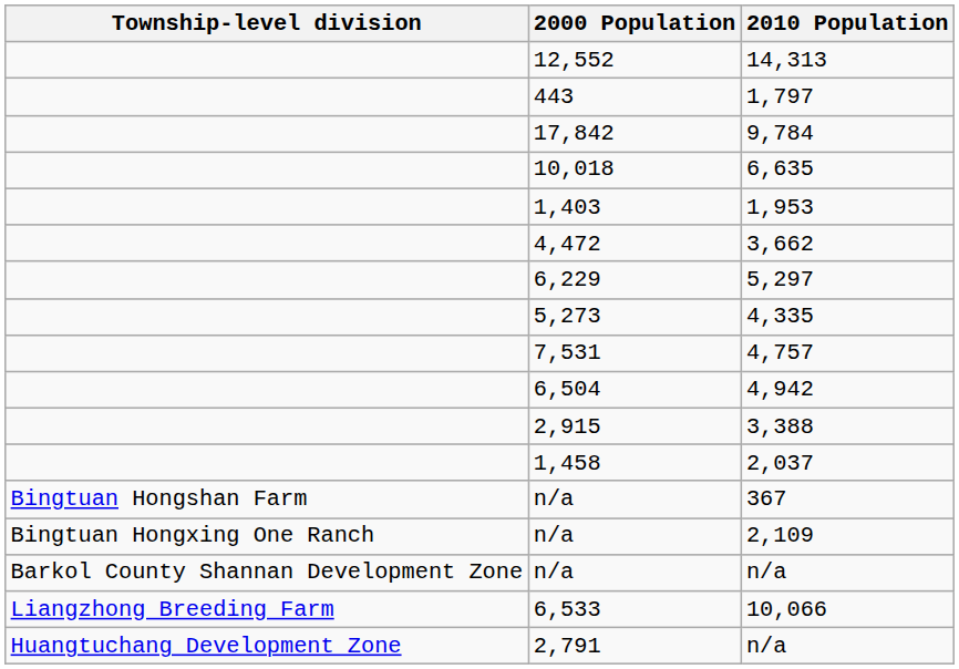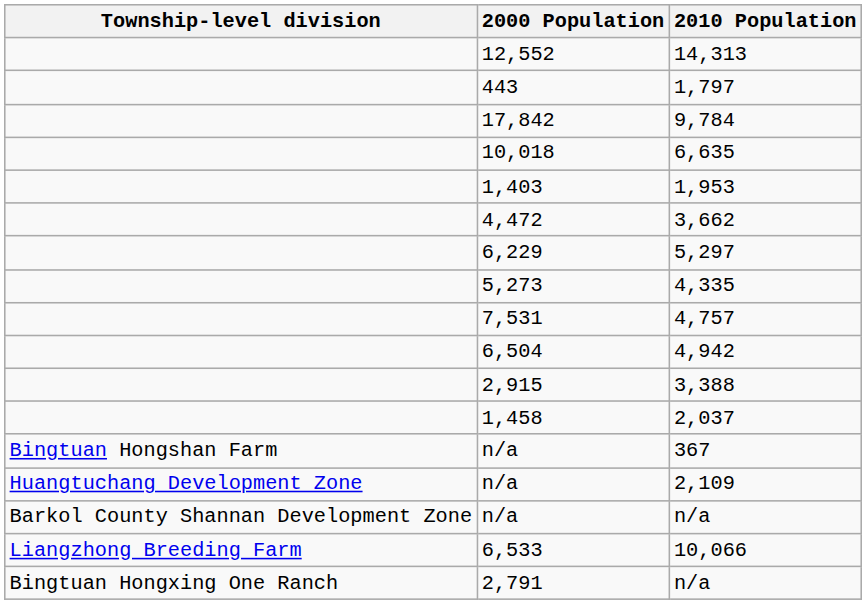 <table class="wikitable">
 <tr>
 <th>Township-level division</th>
 <th>2000 Population</th>
 <th>2010 Population</th>
 </tr>
 <tr>
 <td></td>
 <td>12,552</td>
 <td>14,313</td>
 </tr>
 <tr>
 <td></td>
 <td>443</td>
 <td>1,797</td>
 </tr>
 <tr>
 <td></td>
 <td>17,842</td>
 <td>9,784</td>
 </tr>
 <tr>
 <td></td>
 <td>10,018</td>
 <td>6,635</td>
 </tr>
 <tr>
 <td></td>
 <td>1,403</td>
 <td>1,953</td>
 </tr>
 <tr>
 <td></td>
 <td>4,472</td>
 <td>3,662</td>
 </tr>
 <tr>
 <td></td>
 <td>6,229</td>
 <td>5,297</td>
 </tr>
 <tr>
 <td></td>
 <td>5,273</td>
 <td>4,335</td>
 </tr>
 <tr>
 <td></td>
 <td>7,531</td>
 <td>4,757</td>
 </tr>
 <tr>
 <td></td>
 <td>6,504</td>
 <td>4,942</td>
 </tr>
 <tr>
 <td></td>
 <td>2,915</td>
 <td>3,388</td>
 </tr>
 <tr>
 <td></td>
 <td>1,458</td>
 <td>2,037</td>
 </tr>
 <tr>
 <td><a href='#'>Bingtuan</a> Hongshan Farm</td>
 <td>n/a</td>
 <td>367</td>
 </tr>
 <tr>
-<td>Bingtuan Hongxing One Ranch</td>
+<td><a href='#'>Huangtuchang Development Zone</a></td>
 <td>n/a</td>
 <td>2,109</td>
 </tr>
 <tr>
 <td>Barkol County Shannan Development Zone</td>
 <td>n/a</td>
 <td>n/a</td>
 </tr>
 <tr>
 <td><a href='#'>Liangzhong Breeding Farm</a></td>
 <td>6,533</td>
 <td>10,066</td>
 </tr>
 <tr>
-<td><a href='#'>Huangtuchang Development Zone</a></td>
+<td>Bingtuan Hongxing One Ranch</td>
 <td>2,791</td>
 <td>n/a</td>
 </tr>
 </table>
